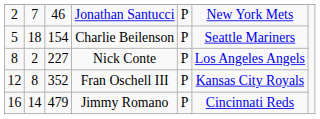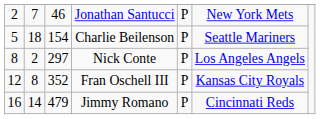 <table class="wikitable">
 <tr>
 </tr>
 <tr align=center>
 </tr>
 <tr align="center">
 <td>2</td>
 <td>7</td>
 <td>46</td>
 <td><a href='#'>Jonathan Santucci</a></td>
 <td>P</td>
 <td><a href='#'>New York Mets</a></td>
 <td rowspan="5"></td>
 </tr>
 <tr align="center">
 <td>5</td>
 <td>18</td>
 <td>154</td>
 <td>Charlie Beilenson</td>
 <td>P</td>
 <td><a href='#'>Seattle Mariners</a></td>
 </tr>
 <tr align="center">
 <td>8</td>
 <td>2</td>
-<td>227</td>
+<td>297</td>
 <td>Nick Conte</td>
 <td>P</td>
 <td><a href='#'>Los Angeles Angels</a></td>
 </tr>
 <tr align="center">
 <td>12</td>
 <td>8</td>
 <td>352</td>
 <td>Fran Oschell III</td>
 <td>P</td>
 <td><a href='#'>Kansas City Royals</a></td>
 </tr>
 <tr align="center">
 <td>16</td>
 <td>14</td>
 <td>479</td>
 <td>Jimmy Romano</td>
 <td>P</td>
 <td><a href='#'>Cincinnati Reds</a></td>
 </tr>
 </table>
